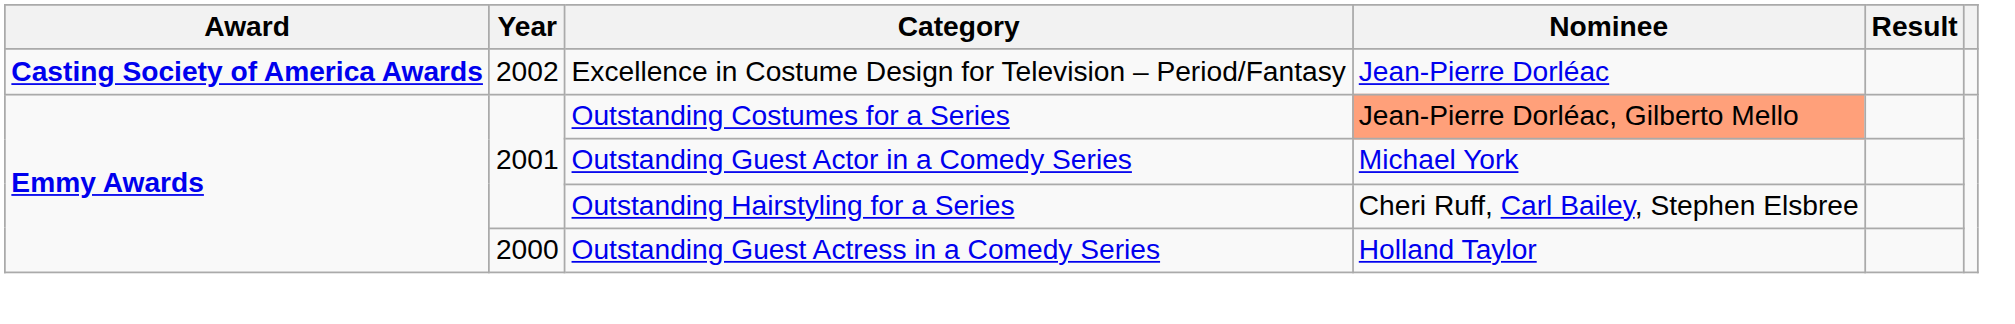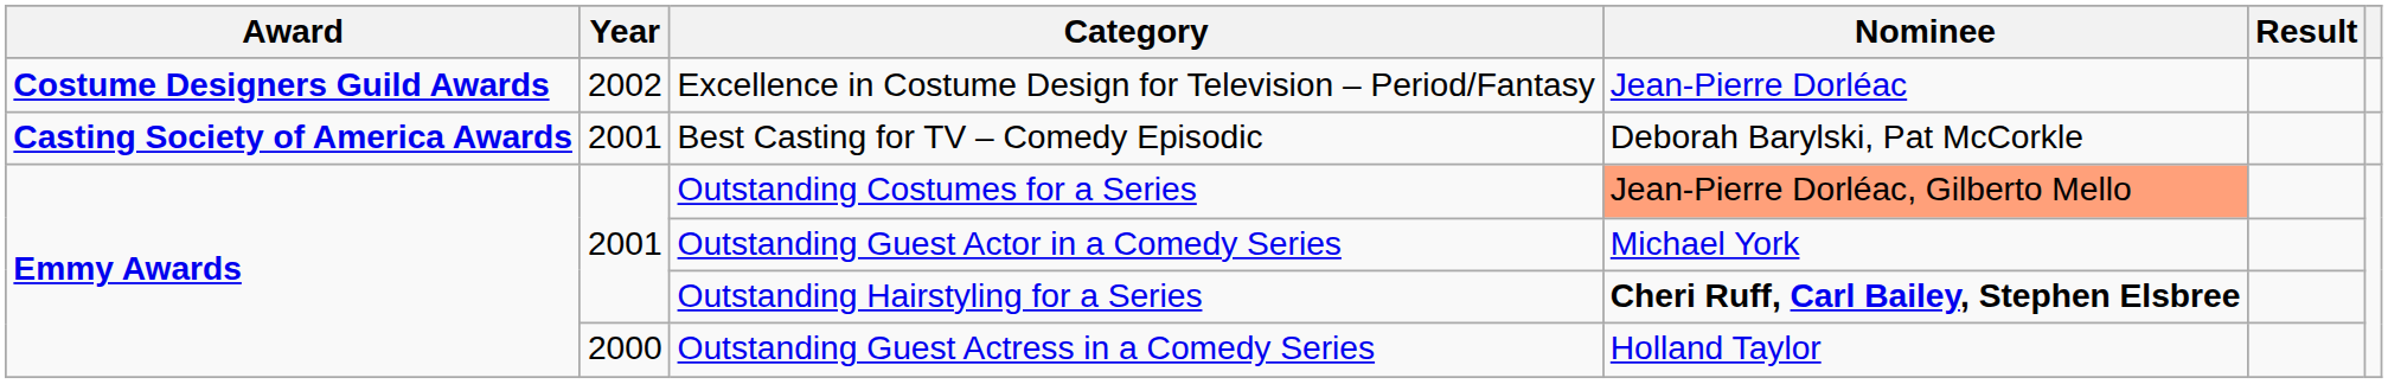 <table class="wikitable sortable">
 <tr>
 <th>Award</th>
 <th>Year</th>
 <th>Category</th>
 <th>Nominee</th>
 <th>Result</th>
 <th></th>
 </tr>
 <tr>
-<td><strong><a href='#'>Casting Society of America Awards</a></strong></td>
+<td><strong><a href='#'>Costume Designers Guild Awards</a></strong></td>
 <td>2002</td>
 <td>Excellence in Costume Design for Television – Period/Fantasy</td>
 <td><a href='#'>Jean-Pierre Dorléac</a></td>
+<td></td>
+<td align=center></td>
+</tr>
+<tr>
+<td><strong><a href='#'>Casting Society of America Awards</a></strong></td>
+<td>2001</td>
+<td>Best Casting for TV – Comedy Episodic</td>
+<td>Deborah Barylski, Pat McCorkle</td>
 <td></td>
 <td align=center></td>
 </tr>
 <tr>
 <td rowspan="4"><strong><a href='#'>Emmy Awards</a></strong></td>
 <td rowspan="3">2001</td>
 <td><a href='#'>Outstanding Costumes for a Series</a></td>
 <td style="background: lightsalmon;">Jean-Pierre Dorléac, Gilberto Mello</td>
 <td></td>
 <td align=center rowspan="4"></td>
 </tr>
 <tr>
 <td><a href='#'>Outstanding Guest Actor in a Comedy Series</a></td>
 <td><a href='#'>Michael York</a></td>
 <td></td>
 </tr>
 <tr>
 <td><a href='#'>Outstanding Hairstyling for a Series</a></td>
-<td>Cheri Ruff, <a href='#'>Carl Bailey</a>, Stephen Elsbree</td>
+<td><strong>Cheri Ruff, <a href='#'>Carl Bailey</a>, Stephen Elsbree</strong></td>
 <td></td>
 </tr>
 <tr>
 <td>2000</td>
 <td><a href='#'>Outstanding Guest Actress in a Comedy Series</a></td>
 <td><a href='#'>Holland Taylor</a></td>
 <td></td>
 </tr>
 </table>
